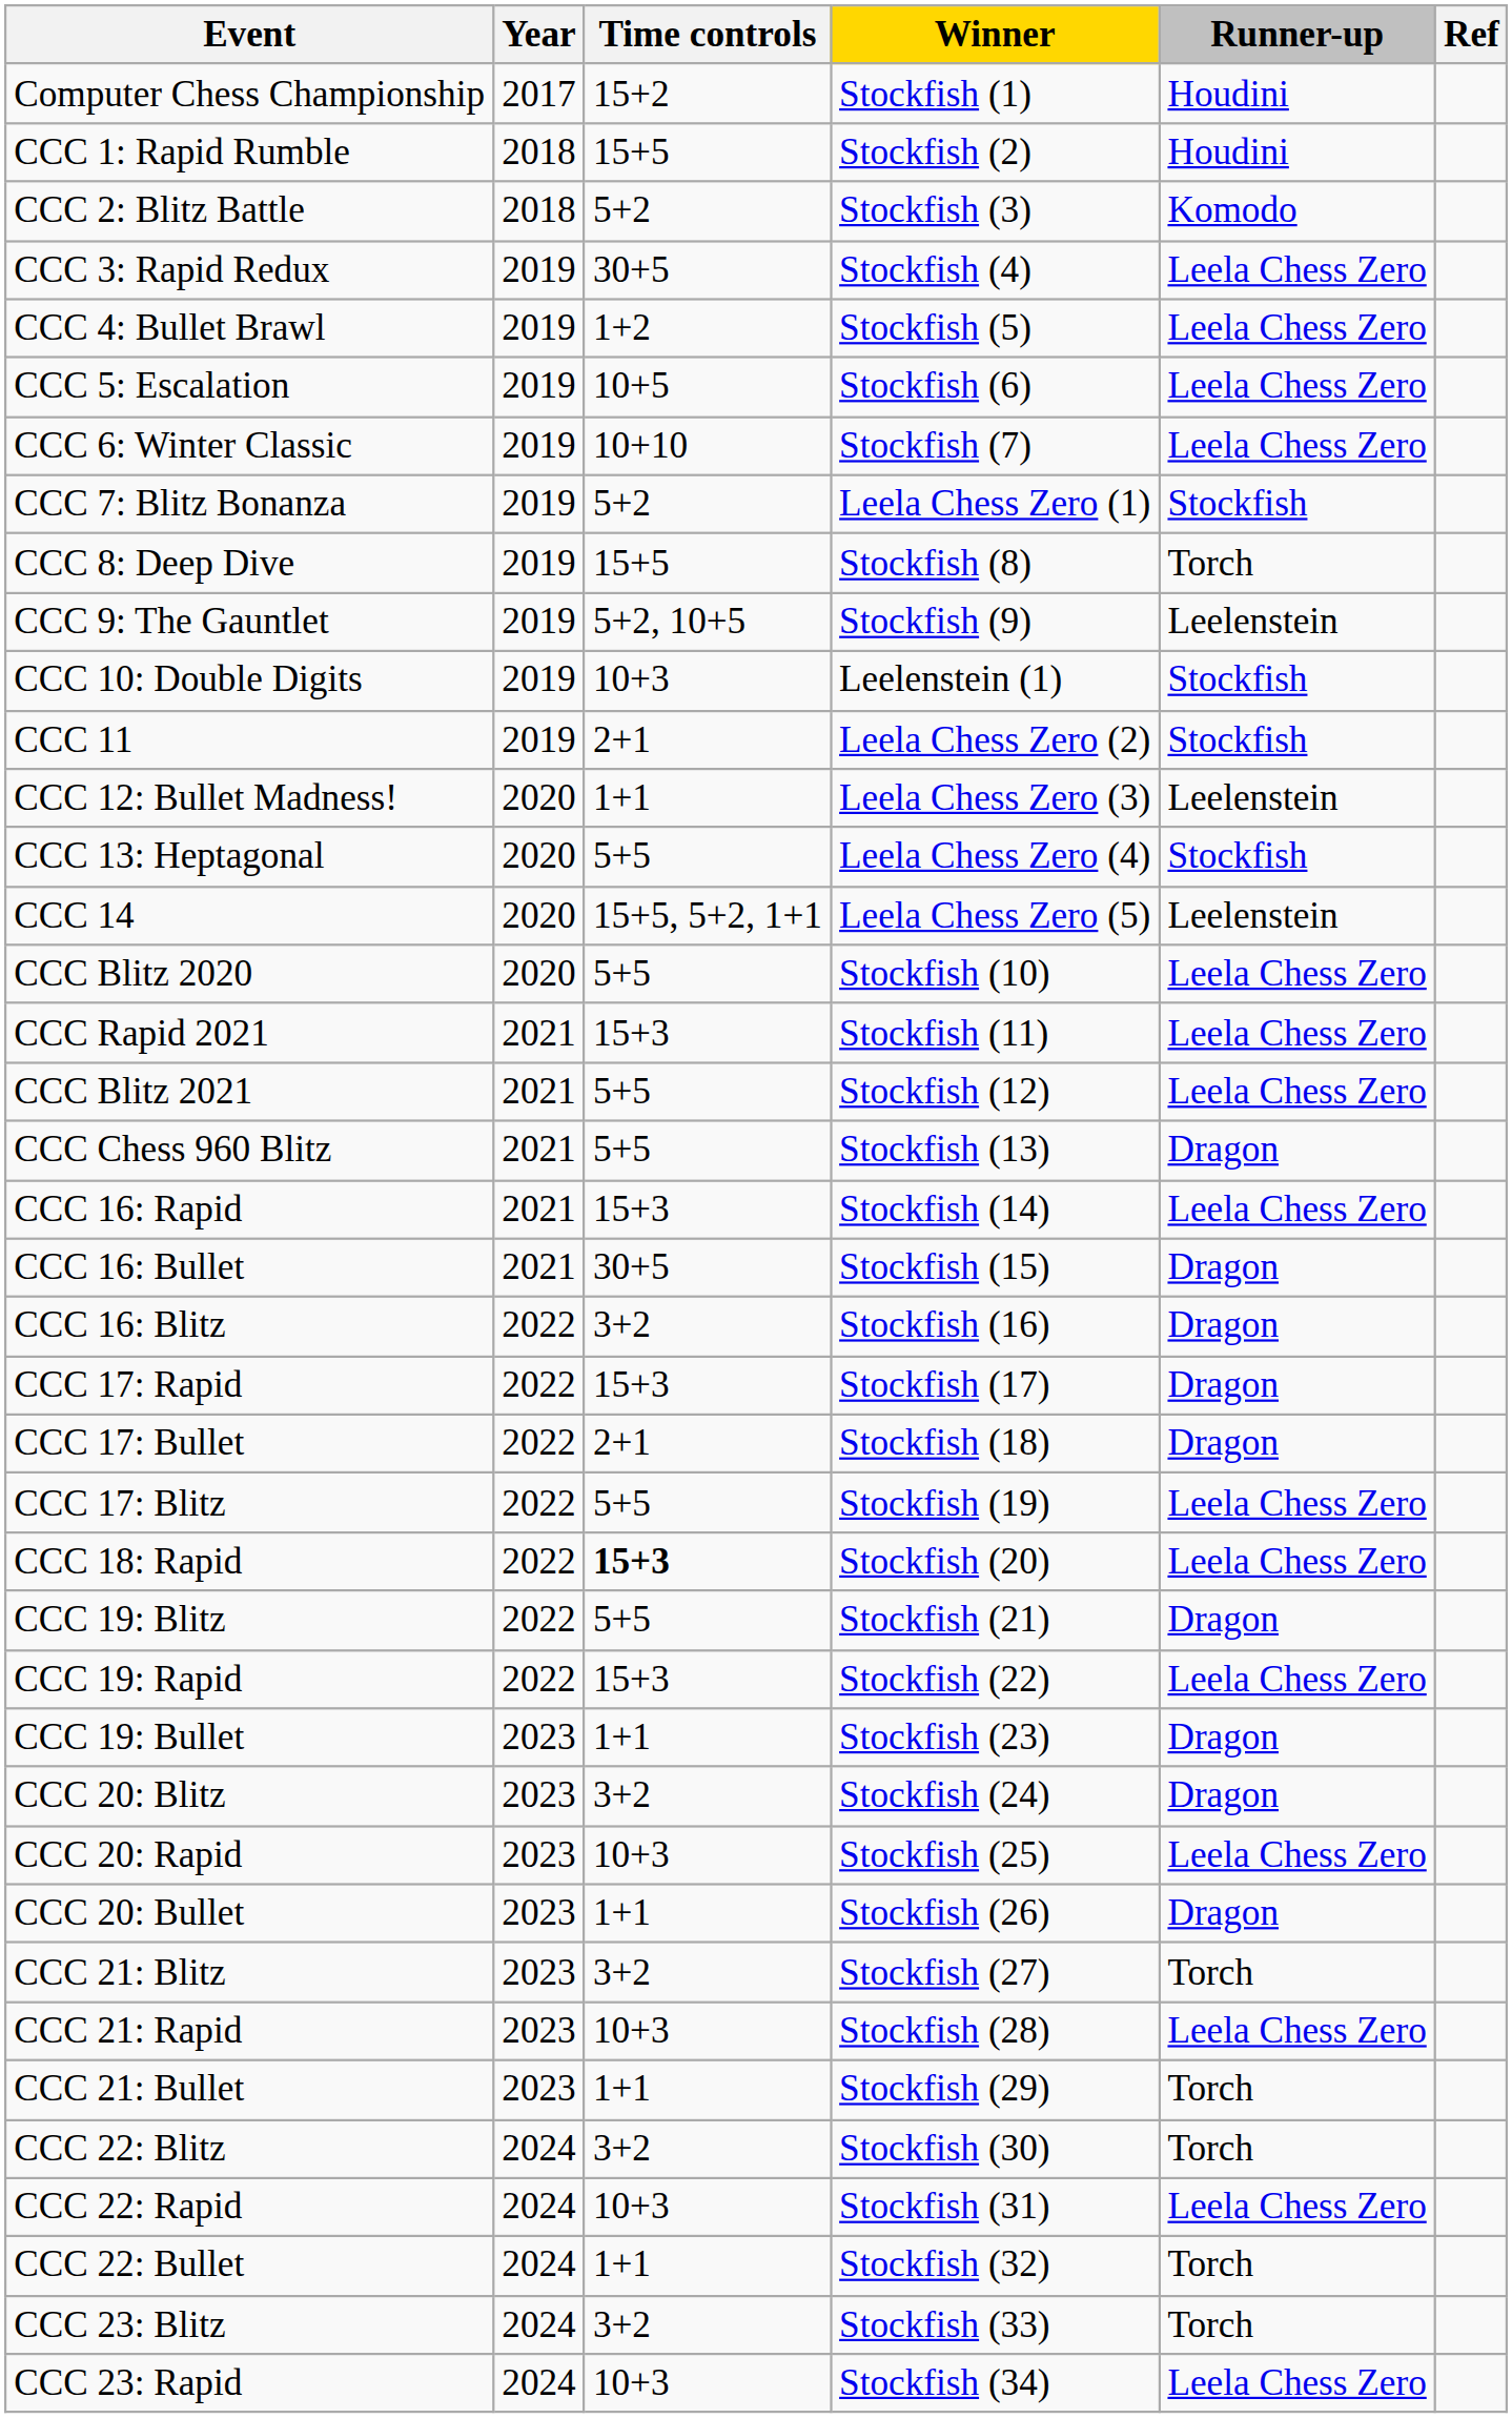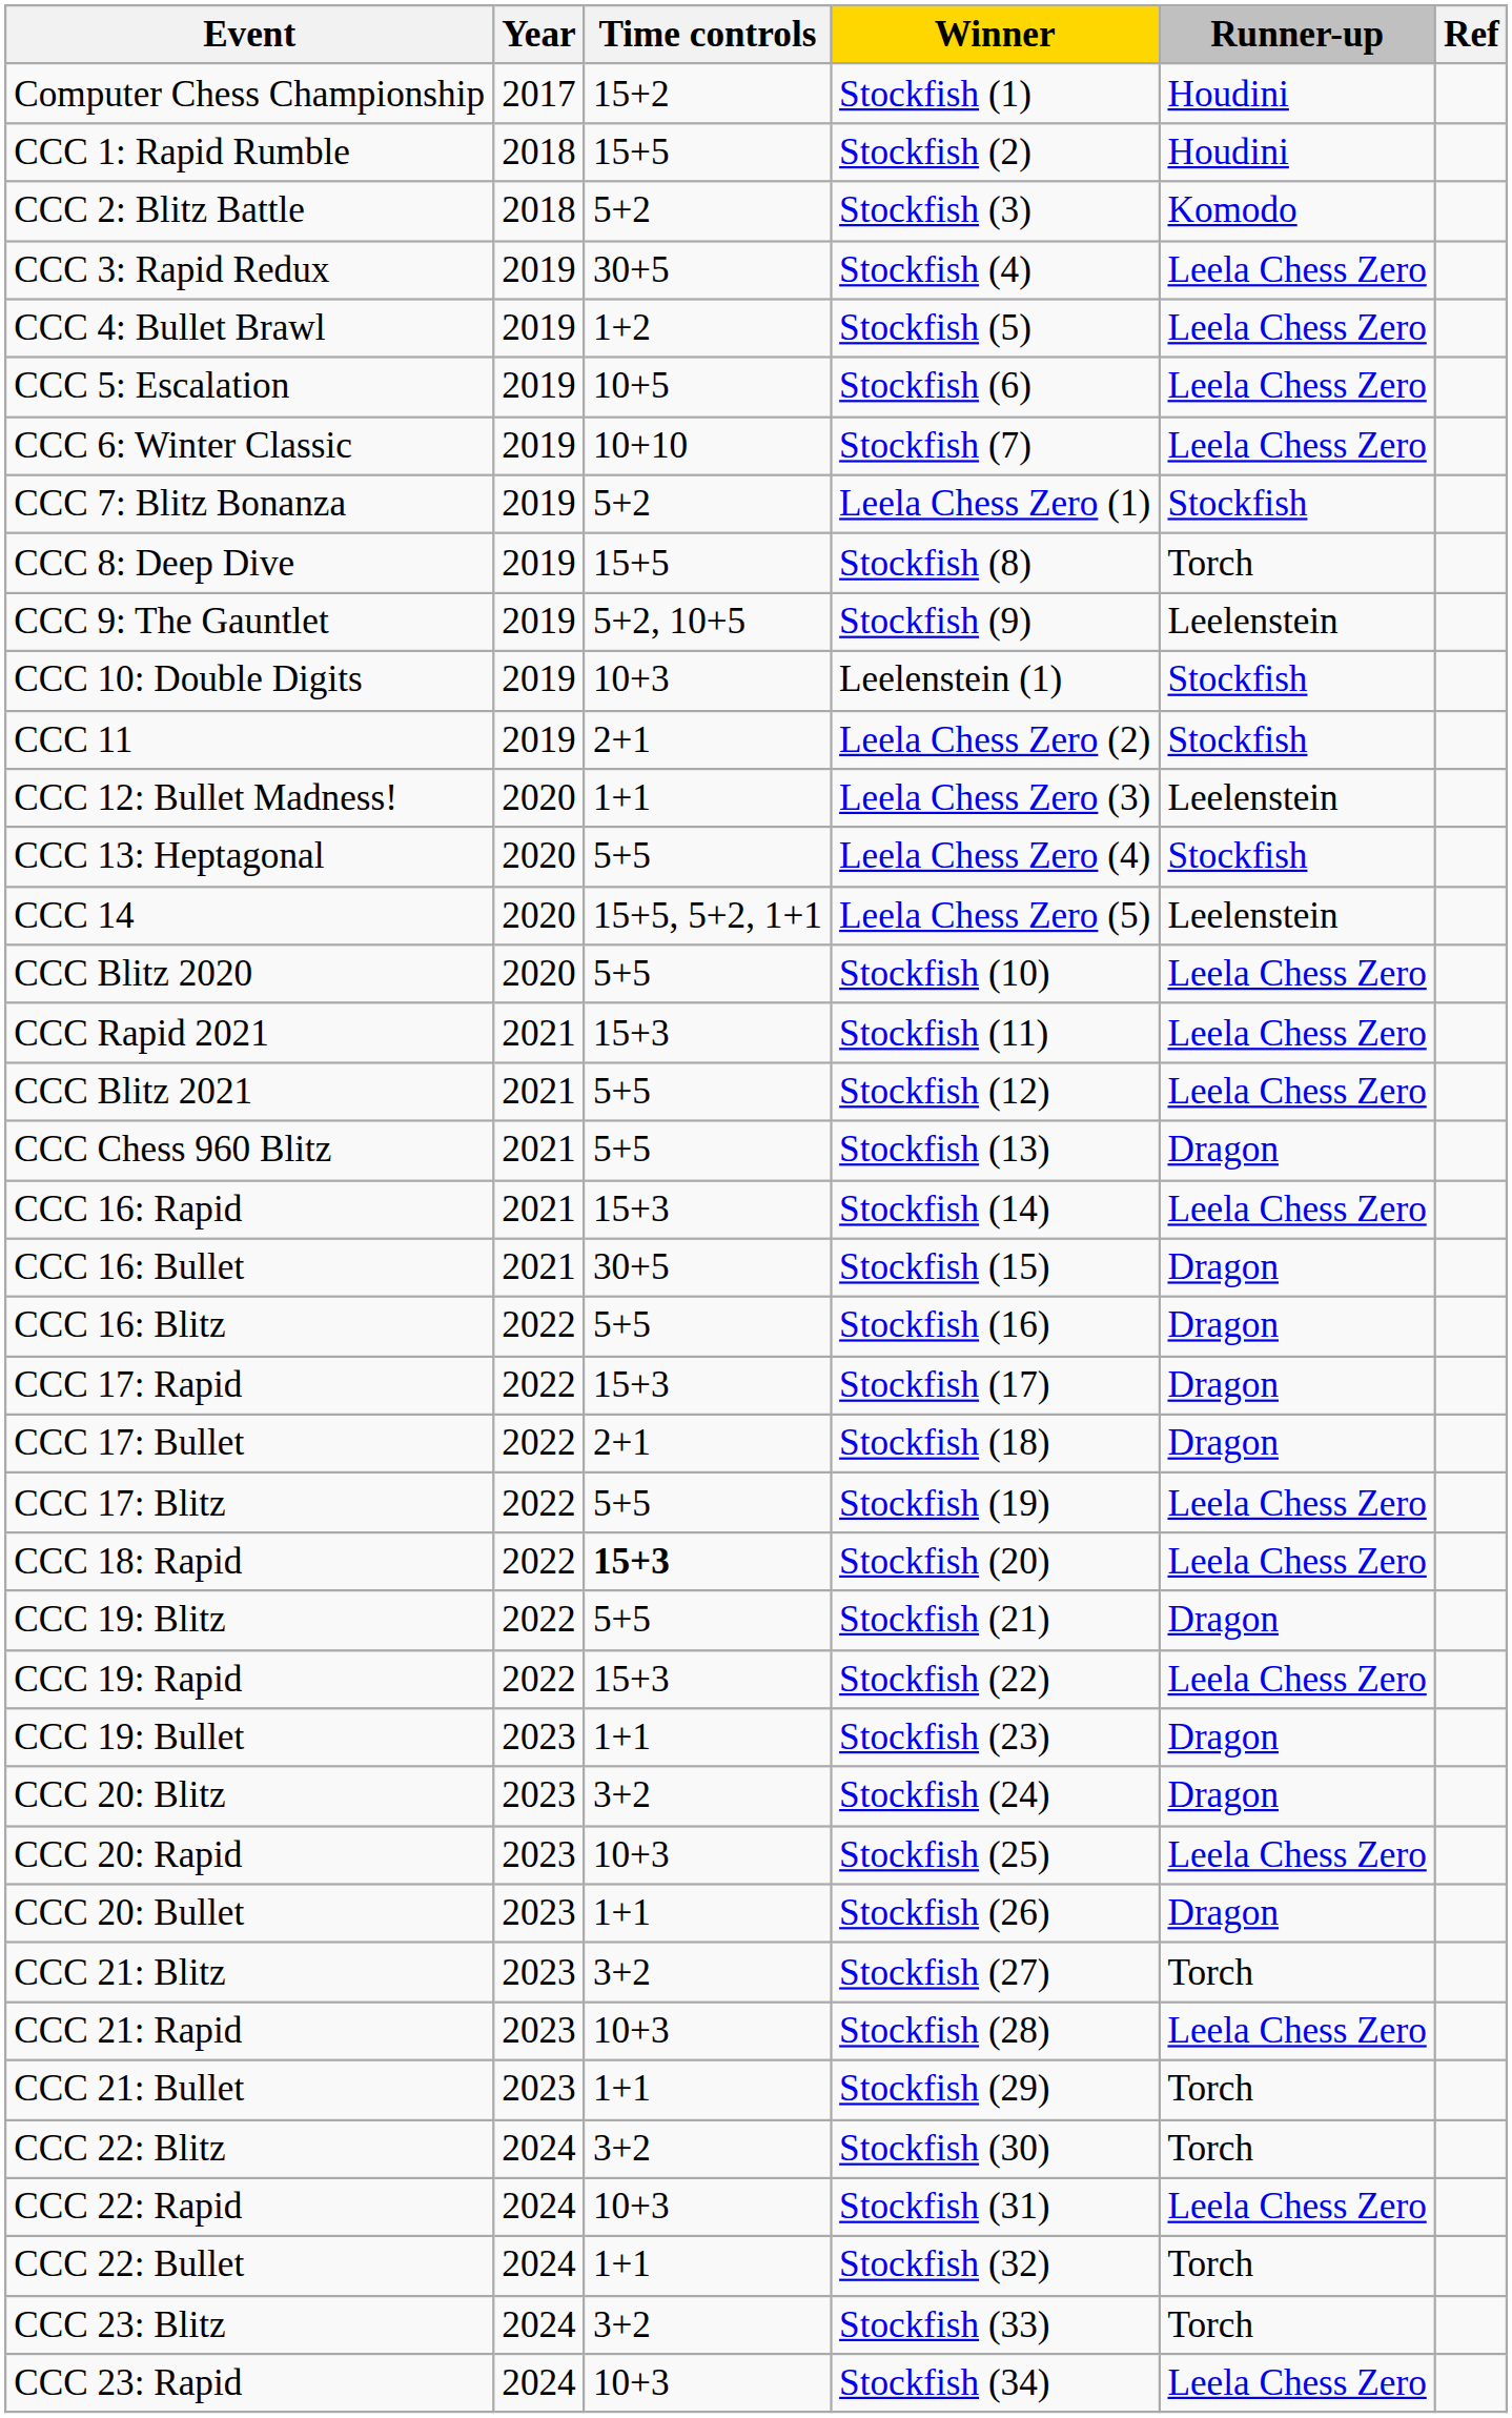 <table class="wikitable">
 <tr>
 <th>Event</th>
 <th>Year</th>
 <th>Time controls</th>
 <th style="background-color:gold;">Winner</th>
 <th style="background-color:silver;">Runner-up</th>
 <th>Ref</th>
 </tr>
 <tr>
 <td>Computer Chess Championship</td>
 <td>2017</td>
 <td>15+2</td>
 <td><a href='#'>Stockfish</a> (1)</td>
 <td><a href='#'>Houdini</a></td>
 <td></td>
 </tr>
 <tr>
 <td>CCC 1: Rapid Rumble</td>
 <td>2018</td>
 <td>15+5</td>
 <td><a href='#'>Stockfish</a> (2)</td>
 <td><a href='#'>Houdini</a></td>
 <td></td>
 </tr>
 <tr>
 <td>CCC 2: Blitz Battle</td>
 <td>2018</td>
 <td>5+2</td>
 <td><a href='#'>Stockfish</a> (3)</td>
 <td><a href='#'>Komodo</a></td>
 <td></td>
 </tr>
 <tr>
 <td>CCC 3: Rapid Redux</td>
 <td>2019</td>
 <td>30+5</td>
 <td><a href='#'>Stockfish</a> (4)</td>
 <td><a href='#'>Leela Chess Zero</a></td>
 <td></td>
 </tr>
 <tr>
 <td>CCC 4: Bullet Brawl</td>
 <td>2019</td>
 <td>1+2</td>
 <td><a href='#'>Stockfish</a> (5)</td>
 <td><a href='#'>Leela Chess Zero</a></td>
 <td></td>
 </tr>
 <tr>
 <td>CCC 5: Escalation</td>
 <td>2019</td>
 <td>10+5</td>
 <td><a href='#'>Stockfish</a> (6)</td>
 <td><a href='#'>Leela Chess Zero</a></td>
 <td></td>
 </tr>
 <tr>
 <td>CCC 6: Winter Classic</td>
 <td>2019</td>
 <td>10+10</td>
 <td><a href='#'>Stockfish</a> (7)</td>
 <td><a href='#'>Leela Chess Zero</a></td>
 <td></td>
 </tr>
 <tr>
 <td>CCC 7: Blitz Bonanza</td>
 <td>2019</td>
 <td>5+2</td>
 <td><a href='#'>Leela Chess Zero</a> (1)</td>
 <td><a href='#'>Stockfish</a></td>
 <td></td>
 </tr>
 <tr>
 <td>CCC 8: Deep Dive</td>
 <td>2019</td>
 <td>15+5</td>
 <td><a href='#'>Stockfish</a> (8)</td>
 <td>Torch</td>
 <td></td>
 </tr>
 <tr>
 <td>CCC 9: The Gauntlet</td>
 <td>2019</td>
 <td>5+2, 10+5</td>
 <td><a href='#'>Stockfish</a> (9)</td>
 <td>Leelenstein</td>
 <td></td>
 </tr>
 <tr>
 <td>CCC 10: Double Digits</td>
 <td>2019</td>
 <td>10+3</td>
 <td>Leelenstein (1)</td>
 <td><a href='#'>Stockfish</a></td>
 <td></td>
 </tr>
 <tr>
 <td>CCC 11</td>
 <td>2019</td>
 <td>2+1</td>
 <td><a href='#'>Leela Chess Zero</a> (2)</td>
 <td><a href='#'>Stockfish</a></td>
 <td></td>
 </tr>
 <tr>
 <td>CCC 12: Bullet Madness!</td>
 <td>2020</td>
 <td>1+1</td>
 <td><a href='#'>Leela Chess Zero</a> (3)</td>
 <td>Leelenstein</td>
 <td></td>
 </tr>
 <tr>
 <td>CCC 13: Heptagonal</td>
 <td>2020</td>
 <td>5+5</td>
 <td><a href='#'>Leela Chess Zero</a> (4)</td>
 <td><a href='#'>Stockfish</a></td>
 <td></td>
 </tr>
 <tr>
 <td>CCC 14</td>
 <td>2020</td>
 <td>15+5, 5+2, 1+1</td>
 <td><a href='#'>Leela Chess Zero</a> (5)</td>
 <td>Leelenstein</td>
 <td></td>
 </tr>
 <tr>
 <td>CCC Blitz 2020</td>
 <td>2020</td>
 <td>5+5</td>
 <td><a href='#'>Stockfish</a> (10)</td>
 <td><a href='#'>Leela Chess Zero</a></td>
 <td></td>
 </tr>
 <tr>
 <td>CCC Rapid 2021</td>
 <td>2021</td>
 <td>15+3</td>
 <td><a href='#'>Stockfish</a> (11)</td>
 <td><a href='#'>Leela Chess Zero</a></td>
 <td></td>
 </tr>
 <tr>
 <td>CCC Blitz 2021</td>
 <td>2021</td>
 <td>5+5</td>
 <td><a href='#'>Stockfish</a> (12)</td>
 <td><a href='#'>Leela Chess Zero</a></td>
 <td></td>
 </tr>
 <tr>
 <td>CCC Chess 960 Blitz</td>
 <td>2021</td>
 <td>5+5</td>
 <td><a href='#'>Stockfish</a> (13)</td>
 <td><a href='#'>Dragon</a></td>
 <td></td>
 </tr>
 <tr>
 <td>CCC 16: Rapid</td>
 <td>2021</td>
 <td>15+3</td>
 <td><a href='#'>Stockfish</a> (14)</td>
 <td><a href='#'>Leela Chess Zero</a></td>
 <td></td>
 </tr>
 <tr>
 <td>CCC 16: Bullet</td>
 <td>2021</td>
 <td>30+5</td>
 <td><a href='#'>Stockfish</a> (15)</td>
 <td><a href='#'>Dragon</a></td>
 <td></td>
 </tr>
 <tr>
 <td>CCC 16: Blitz</td>
 <td>2022</td>
-<td>3+2</td>
+<td>5+5</td>
 <td><a href='#'>Stockfish</a> (16)</td>
 <td><a href='#'>Dragon</a></td>
 <td></td>
 </tr>
 <tr>
 <td>CCC 17: Rapid</td>
 <td>2022</td>
 <td>15+3</td>
 <td><a href='#'>Stockfish</a> (17)</td>
 <td><a href='#'>Dragon</a></td>
 <td></td>
 </tr>
 <tr>
 <td>CCC 17: Bullet</td>
 <td>2022</td>
 <td>2+1</td>
 <td><a href='#'>Stockfish</a> (18)</td>
 <td><a href='#'>Dragon</a></td>
 <td></td>
 </tr>
 <tr>
 <td>CCC 17: Blitz</td>
 <td>2022</td>
 <td>5+5</td>
 <td><a href='#'>Stockfish</a> (19)</td>
 <td><a href='#'>Leela Chess Zero</a></td>
 <td></td>
 </tr>
 <tr>
 <td>CCC 18: Rapid</td>
 <td>2022</td>
 <td><strong>15+3</strong></td>
 <td><a href='#'>Stockfish</a> (20)</td>
 <td><a href='#'>Leela Chess Zero</a></td>
 <td></td>
 </tr>
 <tr>
 <td>CCC 19: Blitz</td>
 <td>2022</td>
 <td>5+5</td>
 <td><a href='#'>Stockfish</a> (21)</td>
 <td><a href='#'>Dragon</a></td>
 <td></td>
 </tr>
 <tr>
 <td>CCC 19: Rapid</td>
 <td>2022</td>
 <td>15+3</td>
 <td><a href='#'>Stockfish</a> (22)</td>
 <td><a href='#'>Leela Chess Zero</a></td>
 <td></td>
 </tr>
 <tr>
 <td>CCC 19: Bullet</td>
 <td>2023</td>
 <td>1+1</td>
 <td><a href='#'>Stockfish</a> (23)</td>
 <td><a href='#'>Dragon</a></td>
 <td></td>
 </tr>
 <tr>
 <td>CCC 20: Blitz</td>
 <td>2023</td>
 <td>3+2</td>
 <td><a href='#'>Stockfish</a> (24)</td>
 <td><a href='#'>Dragon</a></td>
 <td></td>
 </tr>
 <tr>
 <td>CCC 20: Rapid</td>
 <td>2023</td>
 <td>10+3</td>
 <td><a href='#'>Stockfish</a> (25)</td>
 <td><a href='#'>Leela Chess Zero</a></td>
 <td></td>
 </tr>
 <tr>
 <td>CCC 20: Bullet</td>
 <td>2023</td>
 <td>1+1</td>
 <td><a href='#'>Stockfish</a> (26)</td>
 <td><a href='#'>Dragon</a></td>
 <td></td>
 </tr>
 <tr>
 <td>CCC 21: Blitz</td>
 <td>2023</td>
 <td>3+2</td>
 <td><a href='#'>Stockfish</a> (27)</td>
 <td>Torch</td>
 <td></td>
 </tr>
 <tr>
 <td>CCC 21: Rapid</td>
 <td>2023</td>
 <td>10+3</td>
 <td><a href='#'>Stockfish</a> (28)</td>
 <td><a href='#'>Leela Chess Zero</a></td>
 <td></td>
 </tr>
 <tr>
 <td>CCC 21: Bullet</td>
 <td>2023</td>
 <td>1+1</td>
 <td><a href='#'>Stockfish</a> (29)</td>
 <td>Torch</td>
 <td></td>
 </tr>
 <tr>
 <td>CCC 22: Blitz</td>
 <td>2024</td>
 <td>3+2</td>
 <td><a href='#'>Stockfish</a> (30)</td>
 <td>Torch</td>
 <td></td>
 </tr>
 <tr>
 <td>CCC 22: Rapid</td>
 <td>2024</td>
 <td>10+3</td>
 <td><a href='#'>Stockfish</a> (31)</td>
 <td><a href='#'>Leela Chess Zero</a></td>
 <td></td>
 </tr>
 <tr>
 <td>CCC 22: Bullet</td>
 <td>2024</td>
 <td>1+1</td>
 <td><a href='#'>Stockfish</a> (32)</td>
 <td>Torch</td>
 <td></td>
 </tr>
 <tr>
 <td>CCC 23: Blitz</td>
 <td>2024</td>
 <td>3+2</td>
 <td><a href='#'>Stockfish</a> (33)</td>
 <td>Torch</td>
 <td></td>
 </tr>
 <tr>
 <td>CCC 23: Rapid</td>
 <td>2024</td>
 <td>10+3</td>
 <td><a href='#'>Stockfish</a> (34)</td>
 <td><a href='#'>Leela Chess Zero</a></td>
 <td></td>
 </tr>
 </table>
